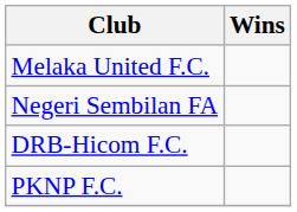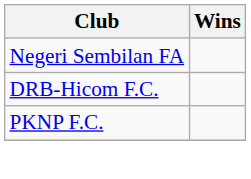 <table class="wikitable sortable">
 <tr>
 <th>Club</th>
 <th>Wins</th>
-</tr>
-<tr>
-<td><a href='#'>Melaka United F.C.</a></td>
-<td align="center"></td>
 </tr>
 <tr>
 <td><a href='#'>Negeri Sembilan FA</a></td>
 <td align="center"></td>
 </tr>
 <tr>
 <td><a href='#'>DRB-Hicom F.C.</a></td>
 <td align="center"></td>
 </tr>
 <tr>
 <td><a href='#'>PKNP F.C.</a></td>
 <td align="center"></td>
 </tr>
 <tr>
 </tr>
 </table>
